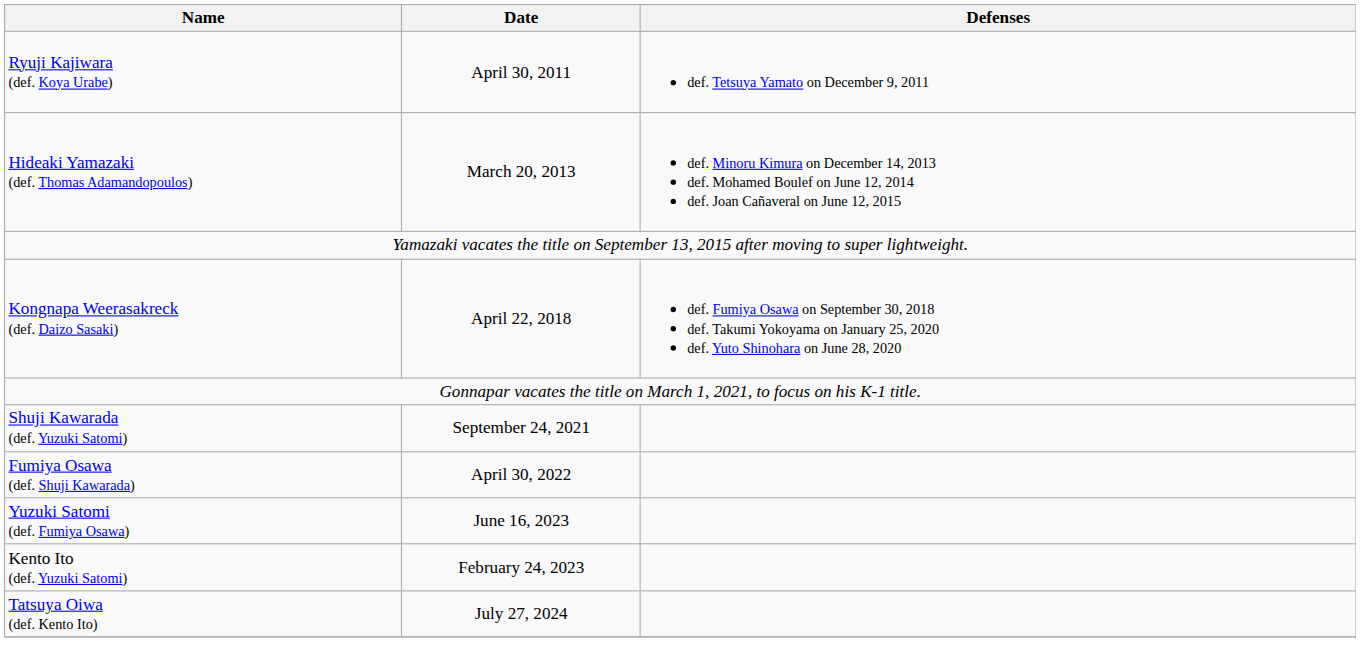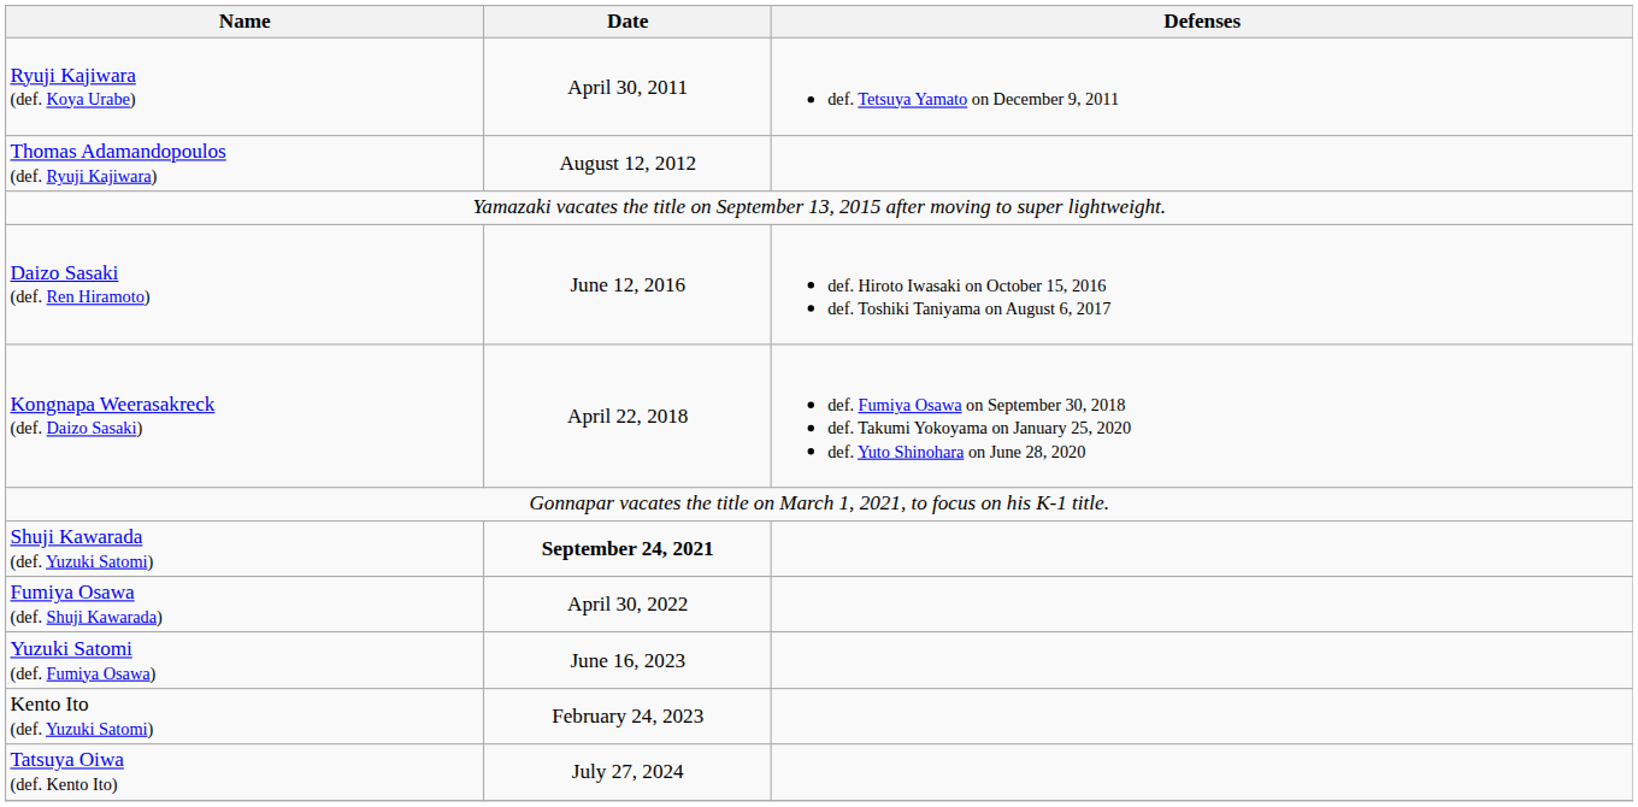 <table class="wikitable" width=100%>
 <tr>
 <th width=25%>Name</th>
 <th width=15%>Date</th>
 <th width=45%>Defenses</th>
 </tr>
 <tr>
 <td align=left> <a href='#'>Ryuji Kajiwara</a> <br><small>(def. <a href='#'>Koya Urabe</a>)</small></td>
 <td align=center>April 30, 2011</td>
 <td><br><ul><li><small>def. <a href='#'>Tetsuya Yamato</a> on December 9, 2011</small></li></ul></td>
 </tr>
 <tr>
-<td align=left> <a href='#'>Hideaki Yamazaki</a> <br><small>(def. <a href='#'>Thomas Adamandopoulos</a>)</small></td>
-<td align=center>March 20, 2013</td>
-<td><br><ul><li><small>def. <a href='#'>Minoru Kimura</a> on December 14, 2013</small></li><li><small>def. Mohamed Boulef on June 12, 2014</small></li><li><small>def. Joan Cañaveral on June 12, 2015</small></li></ul></td>
+<td align=left> <a href='#'>Thomas Adamandopoulos</a> <br><small>(def. <a href='#'>Ryuji Kajiwara</a>)</small></td>
+<td align=center>August 12, 2012</td>
+<td></td>
 </tr>
 <tr>
 <td colspan=3 align=center><em>Yamazaki vacates the title on September 13, 2015 after moving to super lightweight.</em></td>
+</tr>
+<tr>
+<td align=left> <a href='#'>Daizo Sasaki</a> <br><small>(def. <a href='#'>Ren Hiramoto</a>)</small></td>
+<td align=center>June 12, 2016</td>
+<td><br><ul><li><small>def. Hiroto Iwasaki on October 15, 2016</small></li><li><small>def. Toshiki Taniyama on August 6, 2017</small></li></ul></td>
 </tr>
 <tr>
 <td align=left> <a href='#'>Kongnapa Weerasakreck</a> <br><small>(def. <a href='#'>Daizo Sasaki</a>)</small></td>
 <td align=center>April 22, 2018</td>
 <td><br><ul><li><small>def. <a href='#'>Fumiya Osawa</a> on September 30, 2018</small></li><li><small>def. Takumi Yokoyama on January 25, 2020</small></li><li><small>def. <a href='#'>Yuto Shinohara</a> on June 28, 2020</small></li></ul></td>
 </tr>
 <tr>
 <td colspan=3 align=center><em>Gonnapar vacates the title on March 1, 2021, to focus on his K-1 title.</em></td>
 </tr>
 <tr>
 <td align=left> <a href='#'>Shuji Kawarada</a> <br><small>(def. <a href='#'>Yuzuki Satomi</a>)</small></td>
-<td align=center>September 24, 2021</td>
+<td align=center><strong>September 24, 2021</strong></td>
 <td></td>
 </tr>
 <tr>
 <td align=left> <a href='#'>Fumiya Osawa</a> <br><small>(def. <a href='#'>Shuji Kawarada</a>)</small></td>
 <td align=center>April 30, 2022</td>
 <td></td>
 </tr>
 <tr>
 <td align=left> <a href='#'>Yuzuki Satomi</a> <br><small>(def. <a href='#'>Fumiya Osawa</a>)</small></td>
 <td align=center>June 16, 2023</td>
 <td></td>
 </tr>
 <tr>
 <td align=left> Kento Ito <br><small>(def. <a href='#'>Yuzuki Satomi</a>)</small></td>
 <td align=center>February 24, 2023</td>
 <td></td>
 </tr>
 <tr>
 <td align=left> <a href='#'>Tatsuya Oiwa</a><br><small>(def. Kento Ito)</small></td>
 <td align=center>July 27, 2024</td>
 <td></td>
 </tr>
 <tr>
 </tr>
 </table>
